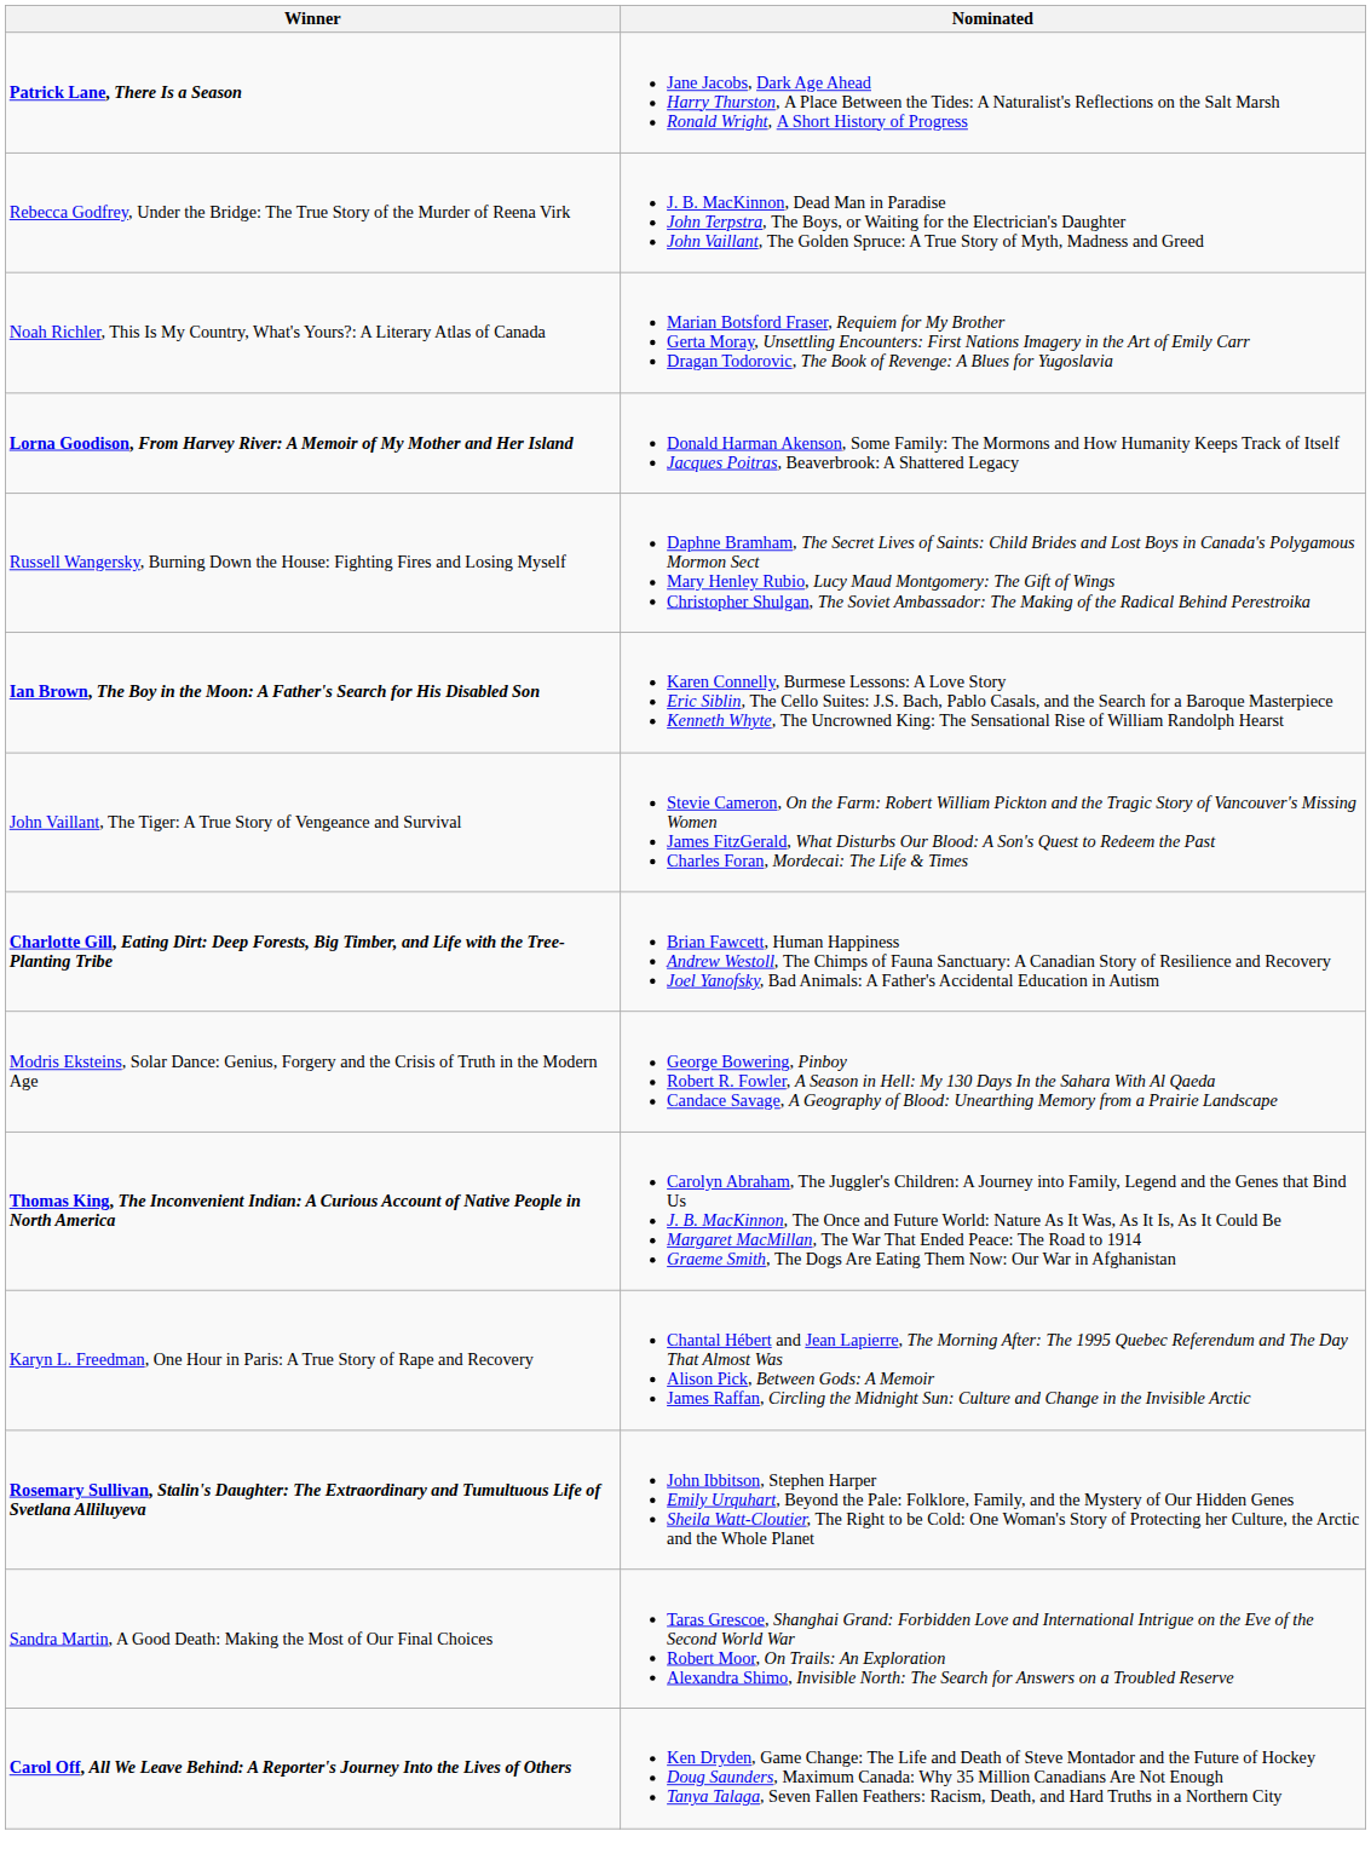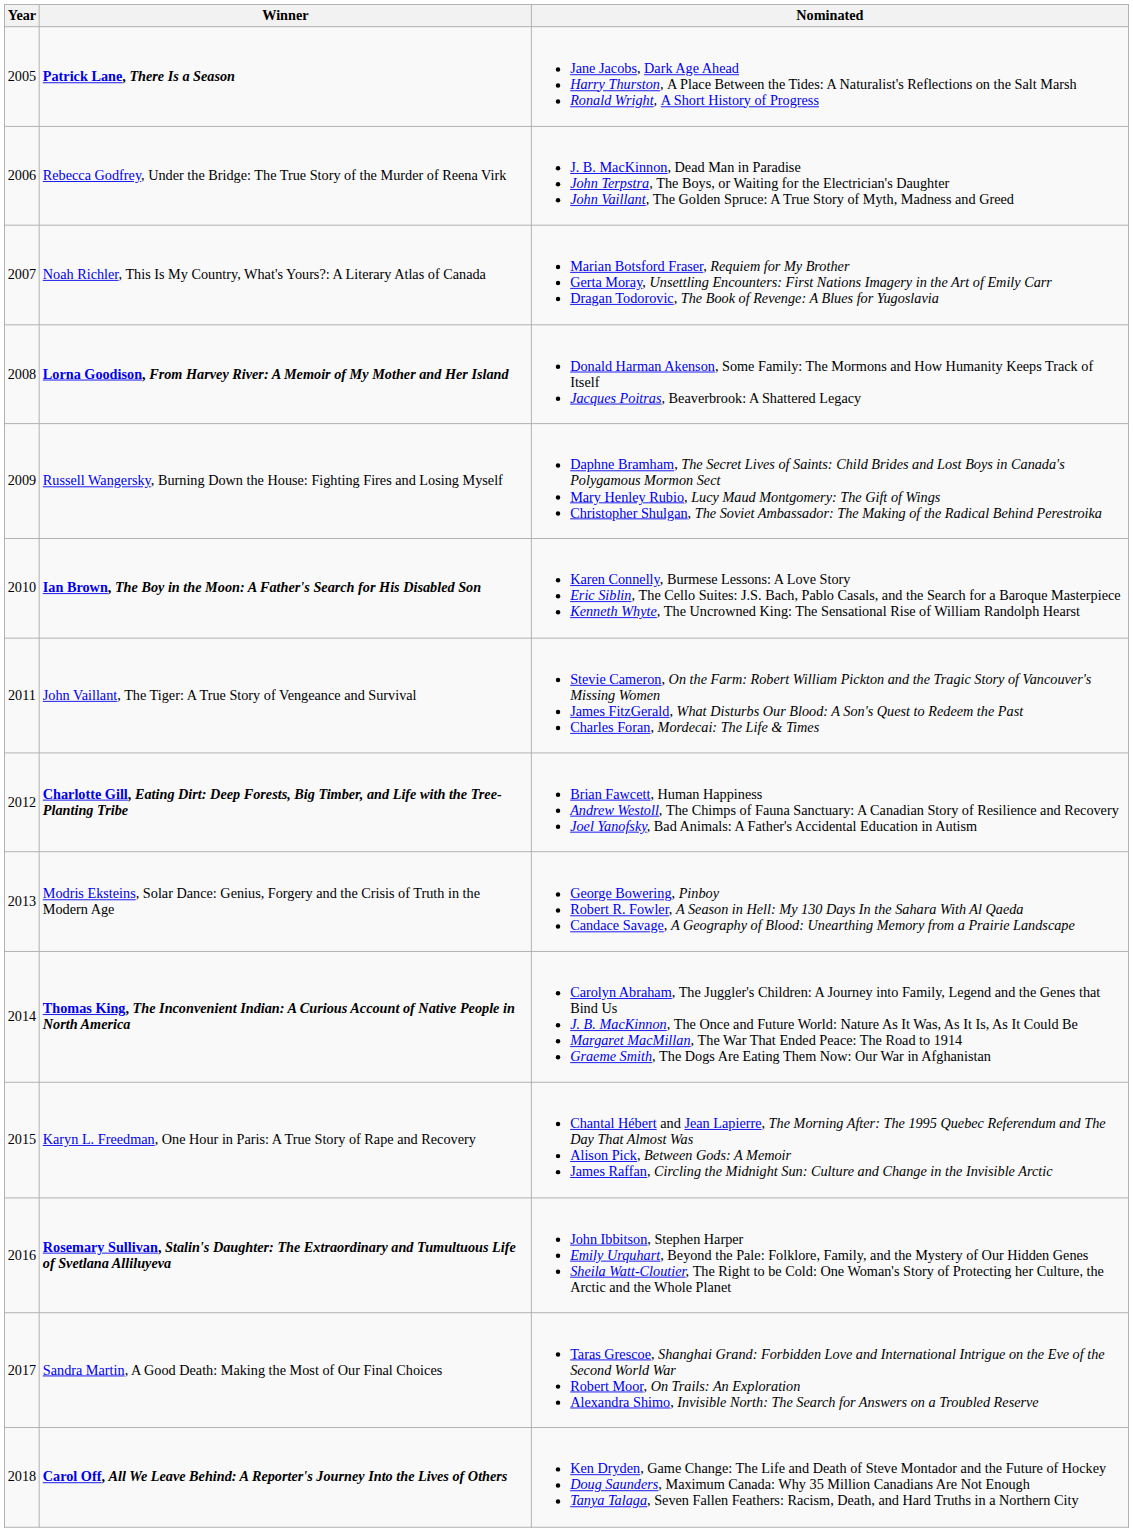 <table class="wikitable" width="100%">
 <tr>
+<th>Year</th>
 <th>Winner</th>
 <th>Nominated</th>
 </tr>
 <tr>
+<td align="center">2005</td>
 <td> <strong><a href='#'>Patrick Lane</a>, <em>There Is a Season<strong><em></td>
 <td><br><ul><li><a href='#'>Jane Jacobs</a>, </em><a href='#'>Dark Age Ahead</a><em></li><li><a href='#'>Harry Thurston</a>, </em>A Place Between the Tides: A Naturalist's Reflections on the Salt Marsh<em></li><li><a href='#'>Ronald Wright</a>, </em><a href='#'>A Short History of Progress</a><em></li></ul></td>
 </tr>
 <tr>
+<td align="center">2006</td>
 <td> </strong><a href='#'>Rebecca Godfrey</a>, </em>Under the Bridge: The True Story of the Murder of Reena Virk<em> <strong></td>
 <td><br><ul><li><a href='#'>J. B. MacKinnon</a>, </em>Dead Man in Paradise<em></li><li><a href='#'>John Terpstra</a>, </em>The Boys, or Waiting for the Electrician's Daughter<em></li><li><a href='#'>John Vaillant</a>, </em>The Golden Spruce: A True Story of Myth, Madness and Greed<em></li></ul></td>
 </tr>
 <tr>
+<td align="center">2007</td>
 <td> </strong><a href='#'>Noah Richler</a>, </em>This Is My Country, What's Yours?: A Literary Atlas of Canada</em></strong></td>
 <td><br><ul><li><a href='#'>Marian Botsford Fraser</a>, <em>Requiem for My Brother</em></li><li><a href='#'>Gerta Moray</a>, <em>Unsettling Encounters: First Nations Imagery in the Art of Emily Carr</em></li><li><a href='#'>Dragan Todorovic</a>, <em>The Book of Revenge: A Blues for Yugoslavia</em></li></ul></td>
 </tr>
 <tr>
+<td align="center">2008</td>
 <td> <strong><a href='#'>Lorna Goodison</a>, <em>From Harvey River: A Memoir of My Mother and Her Island<strong><em></td>
 <td><br><ul><li><a href='#'>Donald Harman Akenson</a>, </em>Some Family: The Mormons and How Humanity Keeps Track of Itself<em></li><li><a href='#'>Jacques Poitras</a>, </em>Beaverbrook: A Shattered Legacy<em></li></ul></td>
 </tr>
 <tr>
+<td align="center">2009</td>
 <td> </strong><a href='#'>Russell Wangersky</a>, </em>Burning Down the House: Fighting Fires and Losing Myself</em></strong></td>
 <td><br><ul><li><a href='#'>Daphne Bramham</a>, <em>The Secret Lives of Saints: Child Brides and Lost Boys in Canada's Polygamous Mormon Sect</em></li><li><a href='#'>Mary Henley Rubio</a>, <em>Lucy Maud Montgomery: The Gift of Wings</em></li><li><a href='#'>Christopher Shulgan</a>, <em>The Soviet Ambassador: The Making of the Radical Behind Perestroika</em></li></ul></td>
 </tr>
 <tr>
+<td align="center">2010</td>
 <td> <strong><a href='#'>Ian Brown</a>, <em>The Boy in the Moon: A Father's Search for His Disabled Son<strong><em></td>
 <td><br><ul><li><a href='#'>Karen Connelly</a>, </em>Burmese Lessons: A Love Story<em></li><li><a href='#'>Eric Siblin</a>, </em>The Cello Suites: J.S. Bach, Pablo Casals, and the Search for a Baroque Masterpiece<em></li><li><a href='#'>Kenneth Whyte</a>, </em>The Uncrowned King: The Sensational Rise of William Randolph Hearst<em></li></ul></td>
 </tr>
 <tr>
+<td align="center">2011</td>
 <td> </strong><a href='#'>John Vaillant</a>, </em>The Tiger: A True Story of Vengeance and Survival</em></strong></td>
 <td><br><ul><li><a href='#'>Stevie Cameron</a>, <em>On the Farm: Robert William Pickton and the Tragic Story of Vancouver's Missing Women</em></li><li><a href='#'>James FitzGerald</a>, <em>What Disturbs Our Blood: A Son's Quest to Redeem the Past</em></li><li><a href='#'>Charles Foran</a>, <em>Mordecai: The Life & Times</em></li></ul></td>
 </tr>
 <tr>
+<td align="center">2012</td>
 <td> <strong><a href='#'>Charlotte Gill</a>, <em>Eating Dirt: Deep Forests, Big Timber, and Life with the Tree-Planting Tribe<strong><em></td>
 <td><br><ul><li><a href='#'>Brian Fawcett</a>, </em>Human Happiness<em></li><li><a href='#'>Andrew Westoll</a>, </em>The Chimps of Fauna Sanctuary: A Canadian Story of Resilience and Recovery<em></li><li><a href='#'>Joel Yanofsky</a>, </em>Bad Animals: A Father's Accidental Education in Autism<em></li></ul></td>
 </tr>
 <tr>
+<td align="center">2013</td>
 <td> </strong><a href='#'>Modris Eksteins</a>, </em>Solar Dance: Genius, Forgery and the Crisis of Truth in the Modern Age</em></strong></td>
 <td><br><ul><li><a href='#'>George Bowering</a>, <em>Pinboy</em></li><li><a href='#'>Robert R. Fowler</a>, <em>A Season in Hell: My 130 Days In the Sahara With Al Qaeda</em></li><li><a href='#'>Candace Savage</a>, <em>A Geography of Blood: Unearthing Memory from a Prairie Landscape</em></li></ul></td>
 </tr>
 <tr>
+<td align="center">2014</td>
 <td> <strong><a href='#'>Thomas King</a>, <em> The Inconvenient Indian: A Curious Account of Native People in North America<strong><em></td>
 <td><br><ul><li><a href='#'>Carolyn Abraham</a>, </em>The Juggler's Children: A Journey into Family, Legend and the Genes that Bind Us<em></li><li><a href='#'>J. B. MacKinnon</a>, </em>The Once and Future World: Nature As It Was, As It Is, As It Could Be<em></li><li><a href='#'>Margaret MacMillan</a>, </em>The War That Ended Peace: The Road to 1914<em></li><li><a href='#'>Graeme Smith</a>, </em>The Dogs Are Eating Them Now: Our War in Afghanistan<em></li></ul></td>
 </tr>
 <tr>
+<td align="center">2015</td>
 <td> </strong><a href='#'>Karyn L. Freedman</a>, </em>One Hour in Paris: A True Story of Rape and Recovery</em></strong></td>
 <td><br><ul><li><a href='#'>Chantal Hébert</a> and <a href='#'>Jean Lapierre</a>, <em>The Morning After: The 1995 Quebec Referendum and The Day That Almost Was</em></li><li><a href='#'>Alison Pick</a>, <em>Between Gods: A Memoir</em></li><li><a href='#'>James Raffan</a>, <em>Circling the Midnight Sun: Culture and Change in the Invisible Arctic</em></li></ul></td>
 </tr>
 <tr>
+<td align="center">2016</td>
 <td> <strong><a href='#'>Rosemary Sullivan</a>, <em>Stalin's Daughter: The Extraordinary and Tumultuous Life of Svetlana Alliluyeva<strong><em></td>
 <td><br><ul><li><a href='#'>John Ibbitson</a>, </em>Stephen Harper<em></li><li><a href='#'>Emily Urquhart</a>, </em>Beyond the Pale: Folklore, Family, and the Mystery of Our Hidden Genes<em></li><li><a href='#'>Sheila Watt-Cloutier</a>, </em>The Right to be Cold: One Woman's Story of Protecting her Culture, the Arctic and the Whole Planet<em></li></ul></td>
 </tr>
 <tr>
+<td align="center">2017</td>
 <td> </strong><a href='#'>Sandra Martin</a>, </em>A Good Death: Making the Most of Our Final Choices</em></strong></td>
 <td><br><ul><li><a href='#'>Taras Grescoe</a>, <em>Shanghai Grand: Forbidden Love and International Intrigue on the Eve of the Second World War</em></li><li><a href='#'>Robert Moor</a>, <em>On Trails: An Exploration</em></li><li><a href='#'>Alexandra Shimo</a>, <em>Invisible North: The Search for Answers on a Troubled Reserve</em></li></ul></td>
 </tr>
 <tr>
+<td align="center">2018</td>
 <td> <strong><a href='#'>Carol Off</a>, <em>All We Leave Behind: A Reporter's Journey Into the Lives of Others<strong><em></td>
 <td><br><ul><li><a href='#'>Ken Dryden</a>, </em>Game Change: The Life and Death of Steve Montador and the Future of Hockey<em></li><li><a href='#'>Doug Saunders</a>, </em>Maximum Canada: Why 35 Million Canadians Are Not Enough<em></li><li><a href='#'>Tanya Talaga</a>, </em>Seven Fallen Feathers: Racism, Death, and Hard Truths in a Northern City<em></li></ul></td>
 </tr>
 </table>
